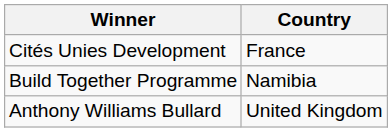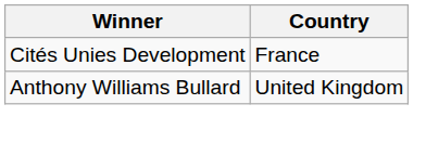 <table class="wikitable">
 <tr>
 <th>Winner</th>
 <th>Country</th>
 </tr>
 <tr>
 <td>Cités Unies Development</td>
 <td>France</td>
 </tr>
 <tr>
-<td>Build Together Programme</td>
-<td>Namibia</td>
-</tr>
-<tr>
 <td>Anthony Williams Bullard</td>
 <td>United Kingdom</td>
 </tr>
 </table>
